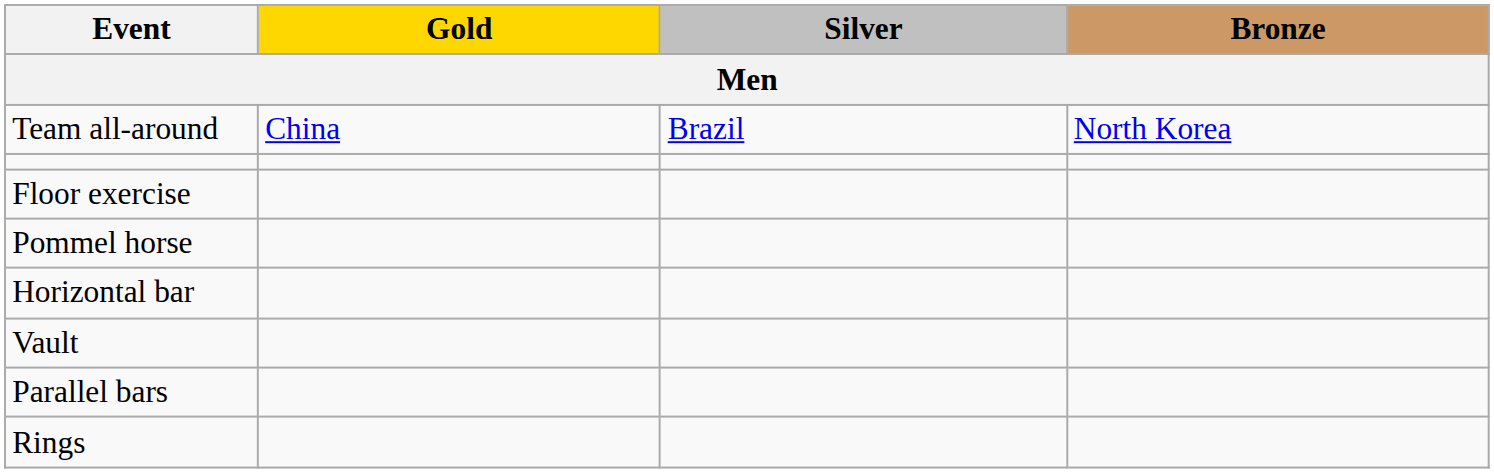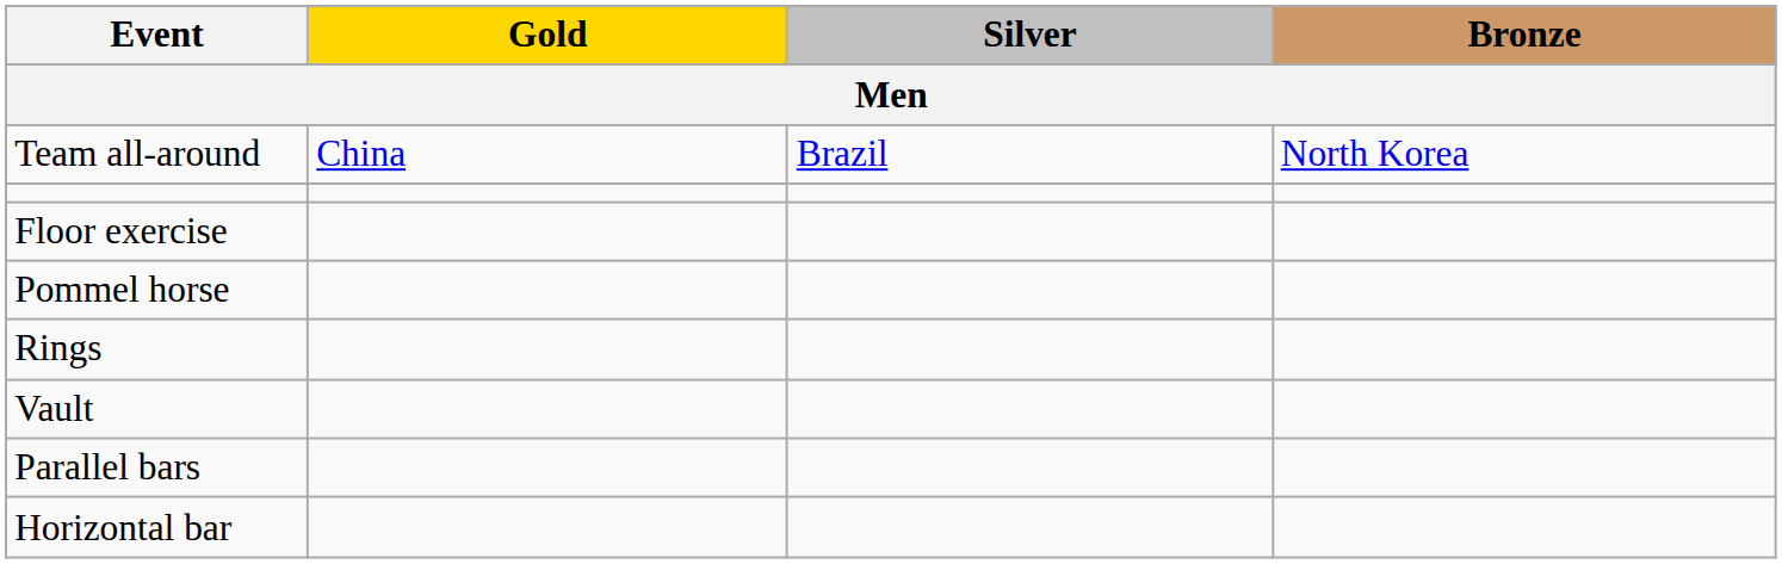 <table style="width:60%;" class="wikitable">
 <tr>
 <th style="text-align:center; width:2%;">Event</th>
 <td style="text-align:center; width:6%; background:gold;"><strong>Gold</strong></td>
 <td style="text-align:center; width:6%; background:silver;"><strong>Silver</strong></td>
 <td style="text-align:center; width:6%; background:#c96;"><strong>Bronze</strong></td>
 </tr>
 <tr>
 <th colspan="4"><strong>Men</strong></th>
 </tr>
 <tr>
 <td>Team all-around</td>
 <td> <a href='#'>China</a><br></td>
 <td> <a href='#'>Brazil</a><br></td>
 <td> <a href='#'>North Korea</a><br></td>
 </tr>
 <tr>
 <td></td>
 <td></td>
 <td></td>
 <td></td>
 </tr>
 <tr>
 <td>Floor exercise</td>
 <td></td>
 <td></td>
 <td></td>
 </tr>
 <tr>
 <td>Pommel horse</td>
 <td></td>
 <td></td>
 <td></td>
 </tr>
 <tr>
-<td>Horizontal bar</td>
+<td>Rings</td>
 <td></td>
 <td></td>
 <td></td>
 </tr>
 <tr>
 <td>Vault</td>
 <td></td>
 <td></td>
 <td></td>
 </tr>
 <tr>
 <td>Parallel bars</td>
 <td></td>
 <td></td>
 <td></td>
 </tr>
 <tr>
-<td>Rings</td>
+<td>Horizontal bar</td>
 <td></td>
 <td></td>
 <td></td>
 </tr>
 </table>
